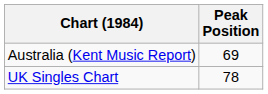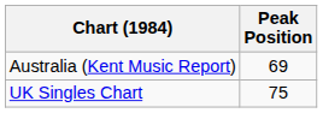 <table class="wikitable">
 <tr>
 <th>Chart (1984)</th>
 <th>Peak<br>Position</th>
 </tr>
 <tr>
 <td>Australia (<a href='#'>Kent Music Report</a>)</td>
 <td style="text-align:center;">69</td>
 </tr>
 <tr>
 <td><a href='#'>UK Singles Chart</a></td>
-<td align="center">78</td>
+<td align="center">75</td>
 </tr>
 </table>
